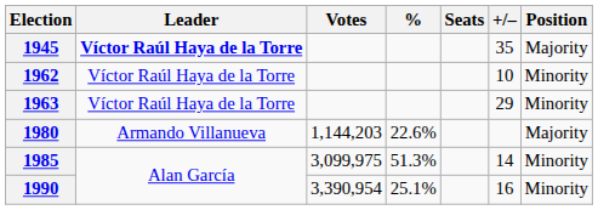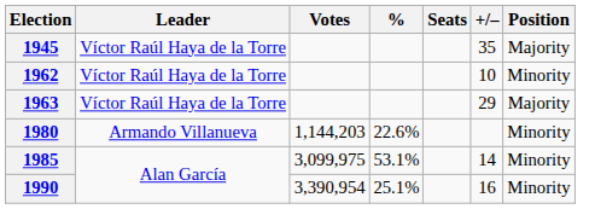 <table class=wikitable style=text-align:center>
 <tr>
 <th>Election</th>
 <th>Leader</th>
 <th><strong>Votes</strong></th>
 <th><strong>%</strong></th>
 <th><strong>Seats</strong></th>
 <th>+/–</th>
 <th>Position</th>
 </tr>
 <tr>
 <th><a href='#'>1945</a></th>
-<td><strong><a href='#'>Víctor Raúl Haya de la Torre</a></strong></td>
+<td><a href='#'>Víctor Raúl Haya de la Torre</a></td>
 <td></td>
 <td><br></td>
 <td></td>
 <td> 35</td>
 <td>Majority</td>
 </tr>
 <tr>
 <th><a href='#'>1962</a></th>
 <td><a href='#'>Víctor Raúl Haya de la Torre</a></td>
 <td></td>
 <td><br></td>
 <td></td>
 <td> 10</td>
 <td>Minority</td>
 </tr>
 <tr>
 <th><a href='#'>1963</a></th>
 <td><a href='#'>Víctor Raúl Haya de la Torre</a></td>
 <td></td>
 <td></td>
 <td></td>
 <td> 29</td>
-<td>Minority</td>
+<td>Majority</td>
 </tr>
 <tr>
 <th><a href='#'>1980</a></th>
 <td><a href='#'>Armando Villanueva</a></td>
 <td>1,144,203</td>
 <td>22.6%</td>
 <td></td>
 <td></td>
-<td>Majority</td>
+<td>Minority</td>
 </tr>
 <tr>
 <th><a href='#'>1985</a></th>
 <td rowspan="2"><a href='#'>Alan García</a></td>
 <td>3,099,975</td>
-<td>51.3%<br></td>
+<td>53.1%<br></td>
 <td></td>
 <td> 14</td>
 <td>Minority</td>
 </tr>
 <tr>
 <th><a href='#'>1990</a></th>
 <td>3,390,954</td>
 <td>25.1%</td>
 <td></td>
 <td> 16</td>
 <td>Minority</td>
 </tr>
 </table>
